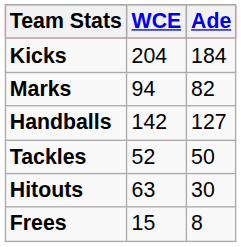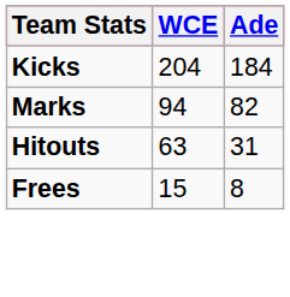 <table class="wikitable" style="margin:1em auto;">
 <tr bgcolor="#FF0033">
 <th>Team Stats</th>
 <th><a href='#'>WCE</a></th>
 <th><a href='#'>Ade</a></th>
 </tr>
 <tr>
 <td><strong>Kicks</strong></td>
 <td>204</td>
 <td>184</td>
 </tr>
 <tr>
 <td><strong>Marks</strong></td>
 <td>94</td>
 <td>82</td>
 </tr>
 <tr>
-<td><strong>Handballs</strong></td>
-<td>142</td>
-<td>127</td>
-</tr>
-<tr>
-<td><strong>Tackles</strong></td>
-<td>52</td>
-<td>50</td>
-</tr>
-<tr>
 <td><strong>Hitouts</strong></td>
 <td>63</td>
-<td>30</td>
+<td>31</td>
 </tr>
 <tr>
 <td><strong>Frees</strong></td>
 <td>15</td>
 <td>8</td>
 </tr>
 </table>
